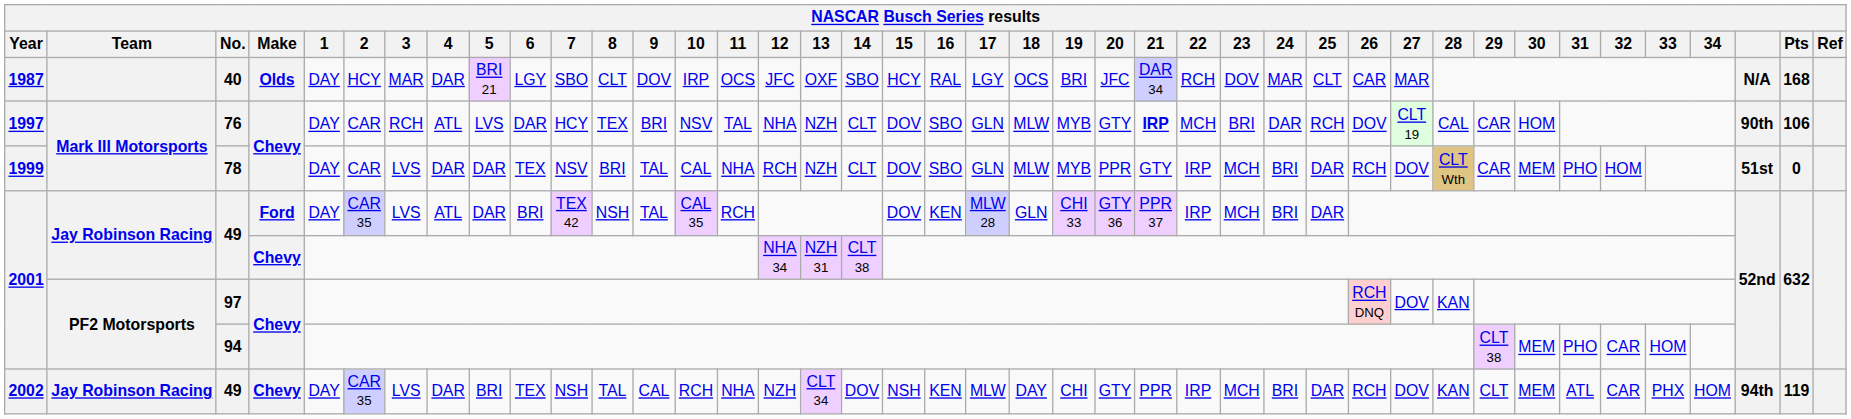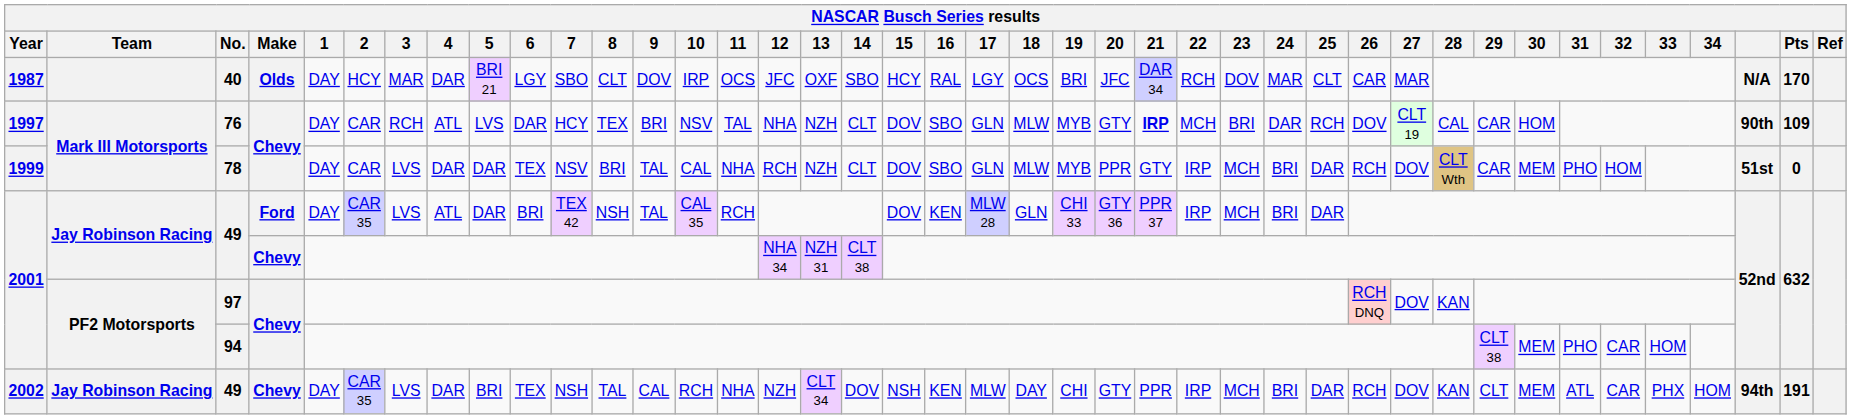 <table class="wikitable" style="text-align:center; font-size:75%">
 <tr>
 <th colspan=45><a href='#'>NASCAR</a> <a href='#'>Busch Series</a> results</th>
 </tr>
 <tr>
 <th>Year</th>
 <th>Team</th>
 <th>No.</th>
 <th>Make</th>
 <th>1</th>
 <th>2</th>
 <th>3</th>
 <th>4</th>
 <th>5</th>
 <th>6</th>
 <th>7</th>
 <th>8</th>
 <th>9</th>
 <th>10</th>
 <th>11</th>
 <th>12</th>
 <th>13</th>
 <th>14</th>
 <th>15</th>
 <th>16</th>
 <th>17</th>
 <th>18</th>
 <th>19</th>
 <th>20</th>
 <th>21</th>
 <th>22</th>
 <th>23</th>
 <th>24</th>
 <th>25</th>
 <th>26</th>
 <th>27</th>
 <th>28</th>
 <th>29</th>
 <th>30</th>
 <th>31</th>
 <th>32</th>
 <th>33</th>
 <th>34</th>
 <th></th>
 <th>Pts</th>
 <th>Ref</th>
 </tr>
 <tr>
 <th><a href='#'>1987</a></th>
 <th></th>
 <th>40</th>
 <th><a href='#'>Olds</a></th>
 <td><a href='#'>DAY</a></td>
 <td><a href='#'>HCY</a></td>
 <td><a href='#'>MAR</a></td>
 <td><a href='#'>DAR</a></td>
 <td style="background:#EFCFFF;"><a href='#'>BRI</a><br><small>21</small></td>
 <td><a href='#'>LGY</a></td>
 <td><a href='#'>SBO</a></td>
 <td><a href='#'>CLT</a></td>
 <td><a href='#'>DOV</a></td>
 <td><a href='#'>IRP</a></td>
 <td><a href='#'>OCS</a></td>
 <td><a href='#'>JFC</a></td>
 <td><a href='#'>OXF</a></td>
 <td><a href='#'>SBO</a></td>
 <td><a href='#'>HCY</a></td>
 <td><a href='#'>RAL</a></td>
 <td><a href='#'>LGY</a></td>
 <td><a href='#'>OCS</a></td>
 <td><a href='#'>BRI</a></td>
 <td><a href='#'>JFC</a></td>
 <td style="background:#CFCFFF;"><a href='#'>DAR</a><br><small>34</small></td>
 <td><a href='#'>RCH</a></td>
 <td><a href='#'>DOV</a></td>
 <td><a href='#'>MAR</a></td>
 <td><a href='#'>CLT</a></td>
 <td><a href='#'>CAR</a></td>
 <td><a href='#'>MAR</a></td>
 <td colspan=7></td>
 <th>N/A</th>
-<th>168</th>
+<th>170</th>
 <th></th>
 </tr>
 <tr>
 <th><a href='#'>1997</a></th>
 <th rowspan=2><a href='#'>Mark III Motorsports</a></th>
 <th>76</th>
 <th rowspan=2><a href='#'>Chevy</a></th>
 <td><a href='#'>DAY</a></td>
 <td><a href='#'>CAR</a></td>
 <td><a href='#'>RCH</a></td>
 <td><a href='#'>ATL</a></td>
 <td><a href='#'>LVS</a></td>
 <td><a href='#'>DAR</a></td>
 <td><a href='#'>HCY</a></td>
 <td><a href='#'>TEX</a></td>
 <td><a href='#'>BRI</a></td>
 <td><a href='#'>NSV</a></td>
 <td><a href='#'>TAL</a></td>
 <td><a href='#'>NHA</a></td>
 <td><a href='#'>NZH</a></td>
 <td><a href='#'>CLT</a></td>
 <td><a href='#'>DOV</a></td>
 <td><a href='#'>SBO</a></td>
 <td><a href='#'>GLN</a></td>
 <td><a href='#'>MLW</a></td>
 <td><a href='#'>MYB</a></td>
 <td><a href='#'>GTY</a></td>
 <td><strong><a href='#'>IRP</a></strong></td>
 <td><a href='#'>MCH</a></td>
 <td><a href='#'>BRI</a></td>
 <td><a href='#'>DAR</a></td>
 <td><a href='#'>RCH</a></td>
 <td><a href='#'>DOV</a></td>
 <td style="background:#DFFFDF;"><a href='#'>CLT</a><br><small>19</small></td>
 <td><a href='#'>CAL</a></td>
 <td><a href='#'>CAR</a></td>
 <td><a href='#'>HOM</a></td>
 <td colspan=4></td>
 <th>90th</th>
-<th>106</th>
+<th>109</th>
 <th></th>
 </tr>
 <tr>
 <th><a href='#'>1999</a></th>
 <th>78</th>
 <td><a href='#'>DAY</a></td>
 <td><a href='#'>CAR</a></td>
 <td><a href='#'>LVS</a></td>
 <td><a href='#'>DAR</a></td>
 <td><a href='#'>DAR</a></td>
 <td><a href='#'>TEX</a></td>
 <td><a href='#'>NSV</a></td>
 <td><a href='#'>BRI</a></td>
 <td><a href='#'>TAL</a></td>
 <td><a href='#'>CAL</a></td>
 <td><a href='#'>NHA</a></td>
 <td><a href='#'>RCH</a></td>
 <td><a href='#'>NZH</a></td>
 <td><a href='#'>CLT</a></td>
 <td><a href='#'>DOV</a></td>
 <td><a href='#'>SBO</a></td>
 <td><a href='#'>GLN</a></td>
 <td><a href='#'>MLW</a></td>
 <td><a href='#'>MYB</a></td>
 <td><a href='#'>PPR</a></td>
 <td><a href='#'>GTY</a></td>
 <td><a href='#'>IRP</a></td>
 <td><a href='#'>MCH</a></td>
 <td><a href='#'>BRI</a></td>
 <td><a href='#'>DAR</a></td>
 <td><a href='#'>RCH</a></td>
 <td><a href='#'>DOV</a></td>
 <td style="background:#DFC484;"><a href='#'>CLT</a><br><small>Wth</small></td>
 <td><a href='#'>CAR</a></td>
 <td><a href='#'>MEM</a></td>
 <td><a href='#'>PHO</a></td>
 <td><a href='#'>HOM</a></td>
 <td colspan=2></td>
 <th>51st</th>
 <th>0</th>
 <th></th>
 </tr>
 <tr>
 <th rowspan=4><a href='#'>2001</a></th>
 <th rowspan=2><a href='#'>Jay Robinson Racing</a></th>
 <th rowspan=2>49</th>
 <th><a href='#'>Ford</a></th>
 <td><a href='#'>DAY</a></td>
 <td style="background:#CFCFFF;"><a href='#'>CAR</a><br><small>35</small></td>
 <td><a href='#'>LVS</a></td>
 <td><a href='#'>ATL</a></td>
 <td><a href='#'>DAR</a></td>
 <td><a href='#'>BRI</a></td>
 <td style="background:#EFCFFF;"><a href='#'>TEX</a><br><small>42</small></td>
 <td><a href='#'>NSH</a></td>
 <td><a href='#'>TAL</a></td>
 <td style="background:#EFCFFF;"><a href='#'>CAL</a><br><small>35</small></td>
 <td><a href='#'>RCH</a></td>
 <td colspan=3></td>
 <td><a href='#'>DOV</a></td>
 <td><a href='#'>KEN</a></td>
 <td style="background:#CFCFFF;"><a href='#'>MLW</a><br><small>28</small></td>
 <td><a href='#'>GLN</a></td>
 <td style="background:#EFCFFF;"><a href='#'>CHI</a><br><small>33</small></td>
 <td style="background:#EFCFFF;"><a href='#'>GTY</a><br><small>36</small></td>
 <td style="background:#EFCFFF;"><a href='#'>PPR</a><br><small>37</small></td>
 <td><a href='#'>IRP</a></td>
 <td><a href='#'>MCH</a></td>
 <td><a href='#'>BRI</a></td>
 <td><a href='#'>DAR</a></td>
 <td colspan=9></td>
 <th rowspan=4>52nd</th>
 <th rowspan=4>632</th>
 <th rowspan=4></th>
 </tr>
 <tr>
 <th><a href='#'>Chevy</a></th>
 <td colspan=11></td>
 <td style="background:#EFCFFF;"><a href='#'>NHA</a><br><small>34</small></td>
 <td style="background:#EFCFFF;"><a href='#'>NZH</a><br><small>31</small></td>
 <td style="background:#EFCFFF;"><a href='#'>CLT</a><br><small>38</small></td>
 <td colspan=20></td>
 </tr>
 <tr>
 <th rowspan=2>PF2 Motorsports</th>
 <th>97</th>
 <th rowspan=2><a href='#'>Chevy</a></th>
 <td colspan=25></td>
 <td style="background:#FFCFCF;"><a href='#'>RCH</a><br><small>DNQ</small></td>
 <td><a href='#'>DOV</a></td>
 <td><a href='#'>KAN</a></td>
 <td colspan=6></td>
 </tr>
 <tr>
 <th>94</th>
 <td colspan=28></td>
 <td style="background:#EFCFFF;"><a href='#'>CLT</a><br><small>38</small></td>
 <td><a href='#'>MEM</a></td>
 <td><a href='#'>PHO</a></td>
 <td><a href='#'>CAR</a></td>
 <td><a href='#'>HOM</a></td>
 <td></td>
 </tr>
 <tr>
 <th><a href='#'>2002</a></th>
 <th><a href='#'>Jay Robinson Racing</a></th>
 <th>49</th>
 <th><a href='#'>Chevy</a></th>
 <td><a href='#'>DAY</a></td>
 <td style="background:#CFCFFF;"><a href='#'>CAR</a><br><small>35</small></td>
 <td><a href='#'>LVS</a></td>
 <td><a href='#'>DAR</a></td>
 <td><a href='#'>BRI</a></td>
 <td><a href='#'>TEX</a></td>
 <td><a href='#'>NSH</a></td>
 <td><a href='#'>TAL</a></td>
 <td><a href='#'>CAL</a></td>
 <td><a href='#'>RCH</a></td>
 <td><a href='#'>NHA</a></td>
 <td><a href='#'>NZH</a></td>
 <td style="background:#EFCFFF;"><a href='#'>CLT</a><br><small>34</small></td>
 <td><a href='#'>DOV</a></td>
 <td><a href='#'>NSH</a></td>
 <td><a href='#'>KEN</a></td>
 <td><a href='#'>MLW</a></td>
 <td><a href='#'>DAY</a></td>
 <td><a href='#'>CHI</a></td>
 <td><a href='#'>GTY</a></td>
 <td><a href='#'>PPR</a></td>
 <td><a href='#'>IRP</a></td>
 <td><a href='#'>MCH</a></td>
 <td><a href='#'>BRI</a></td>
 <td><a href='#'>DAR</a></td>
 <td><a href='#'>RCH</a></td>
 <td><a href='#'>DOV</a></td>
 <td><a href='#'>KAN</a></td>
 <td><a href='#'>CLT</a></td>
 <td><a href='#'>MEM</a></td>
 <td><a href='#'>ATL</a></td>
 <td><a href='#'>CAR</a></td>
 <td><a href='#'>PHX</a></td>
 <td><a href='#'>HOM</a></td>
 <th>94th</th>
-<th>119</th>
+<th>191</th>
 <th></th>
 </tr>
 </table>
